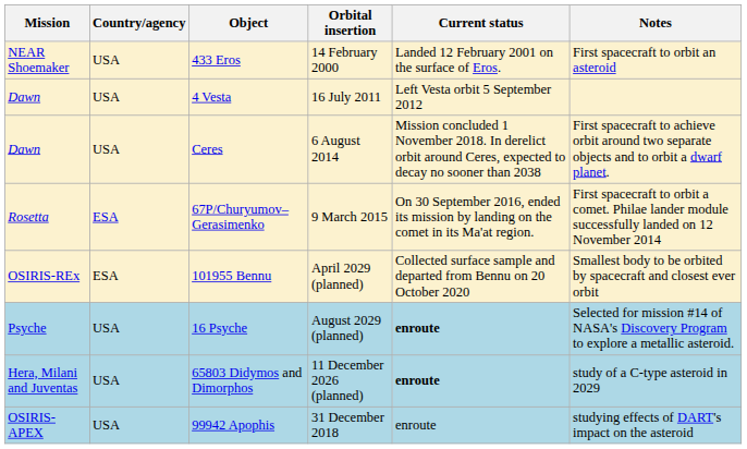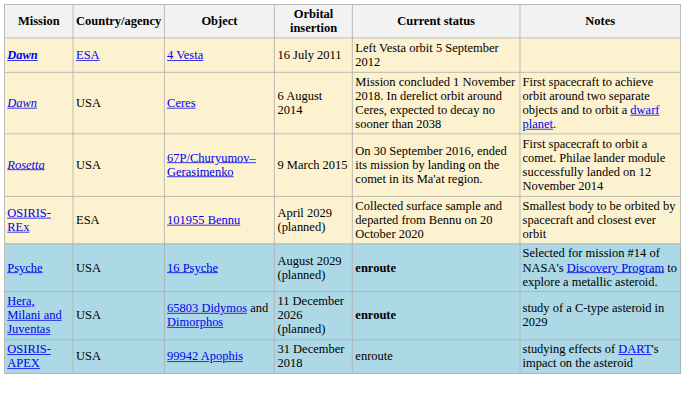 <table class="wikitable">
 <tr>
 <th>Mission</th>
 <th>Country/agency</th>
 <th>Object</th>
 <th>Orbital insertion</th>
 <th>Current status</th>
 <th>Notes</th>
 </tr>
 <tr style="background:#FCF2CF">
-<td><a href='#'>NEAR Shoemaker</a></td>
-<td> USA</td>
-<td><a href='#'>433 Eros</a></td>
-<td>14 February 2000</td>
-<td>Landed 12 February 2001 on the surface of <a href='#'>Eros</a>.</td>
-<td>First spacecraft to orbit an <a href='#'>asteroid</a></td>
-</tr>
-<tr style="background:#FCF2CF">
-<td><em><a href='#'>Dawn</a></em></td>
-<td> USA</td>
+<td><strong><em><a href='#'>Dawn</a></em></strong></td>
+<td> <a href='#'>ESA</a></td>
 <td><a href='#'>4 Vesta</a></td>
 <td>16 July 2011</td>
 <td>Left Vesta orbit 5 September 2012</td>
 <td></td>
 </tr>
 <tr style="background:#FCF2CF">
 <td><em><a href='#'>Dawn</a></em></td>
 <td> USA</td>
 <td><a href='#'>Ceres</a></td>
 <td>6 August 2014</td>
 <td>Mission concluded 1 November 2018. In derelict orbit around Ceres, expected to decay no sooner than 2038</td>
 <td>First spacecraft to achieve orbit around two separate objects and to orbit a <a href='#'>dwarf planet</a>.</td>
 </tr>
 <tr style="background:#FCF2CF">
 <td><em><a href='#'>Rosetta</a></em></td>
-<td> <a href='#'>ESA</a></td>
+<td> USA</td>
 <td><a href='#'>67P/Churyumov–Gerasimenko</a></td>
 <td>9 March 2015</td>
 <td>On 30 September 2016, ended its mission by landing on the comet in its Ma'at region.</td>
 <td>First spacecraft to orbit a comet. Philae lander module successfully landed on 12 November 2014</td>
 </tr>
 <tr style="background:#FCF2CF">
 <td><a href='#'>OSIRIS-REx</a></td>
 <td> ESA</td>
 <td><a href='#'>101955 Bennu</a></td>
 <td>April 2029 (planned)</td>
 <td>Collected surface sample and departed from Bennu on 20 October 2020</td>
 <td>Smallest body to be orbited by spacecraft and closest ever orbit</td>
 </tr>
 <tr style="background:#add8e6">
 <td><a href='#'>Psyche</a></td>
 <td> USA</td>
 <td><a href='#'>16 Psyche</a></td>
 <td>August 2029 (planned)</td>
 <td><strong>enroute</strong></td>
 <td>Selected for mission #14 of NASA's <a href='#'>Discovery Program</a> to explore a metallic asteroid.</td>
 </tr>
 <tr style="background:#add8e6">
 <td><a href='#'>Hera, Milani and Juventas</a></td>
 <td> USA</td>
 <td><a href='#'>65803 Didymos</a> and <a href='#'>Dimorphos</a></td>
 <td>11 December 2026 (planned)</td>
 <td><strong>enroute</strong></td>
 <td>study of a C-type asteroid in 2029</td>
 </tr>
 <tr style="background:#add8e6">
 <td><a href='#'>OSIRIS-APEX</a></td>
 <td> USA</td>
 <td><a href='#'>99942 Apophis</a></td>
 <td>31 December 2018</td>
 <td>enroute</td>
 <td>studying effects of <a href='#'>DART</a>'s impact on the asteroid</td>
 </tr>
 </table>
